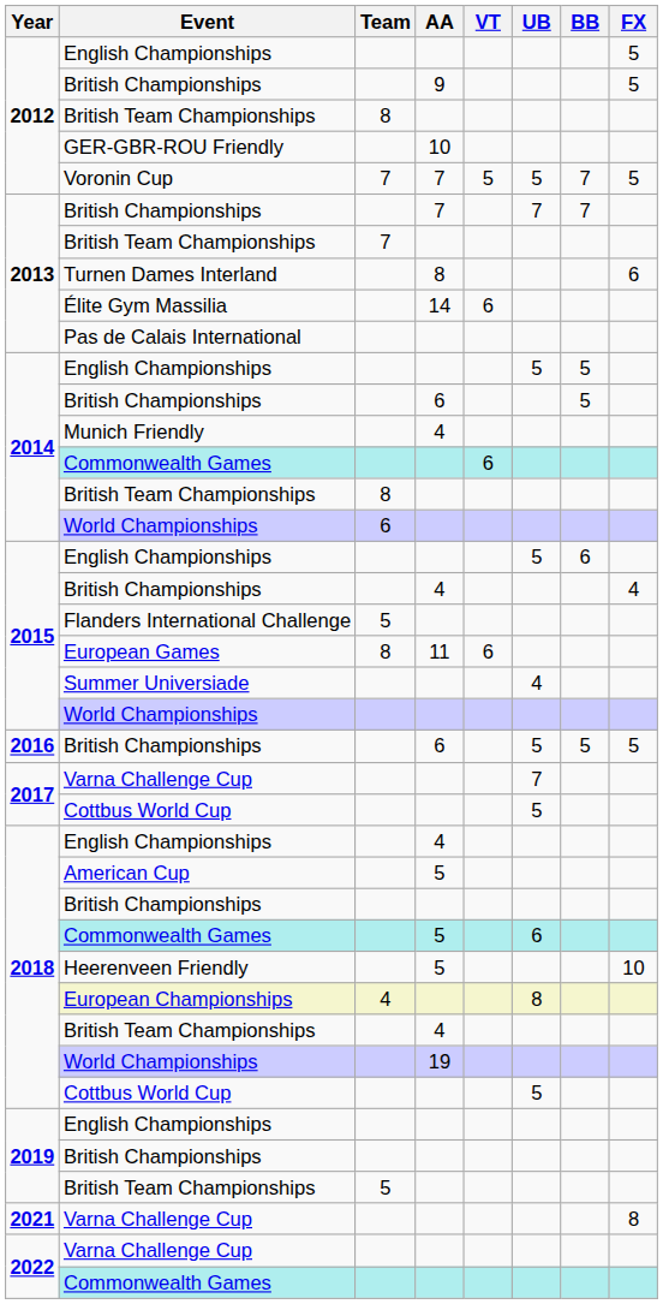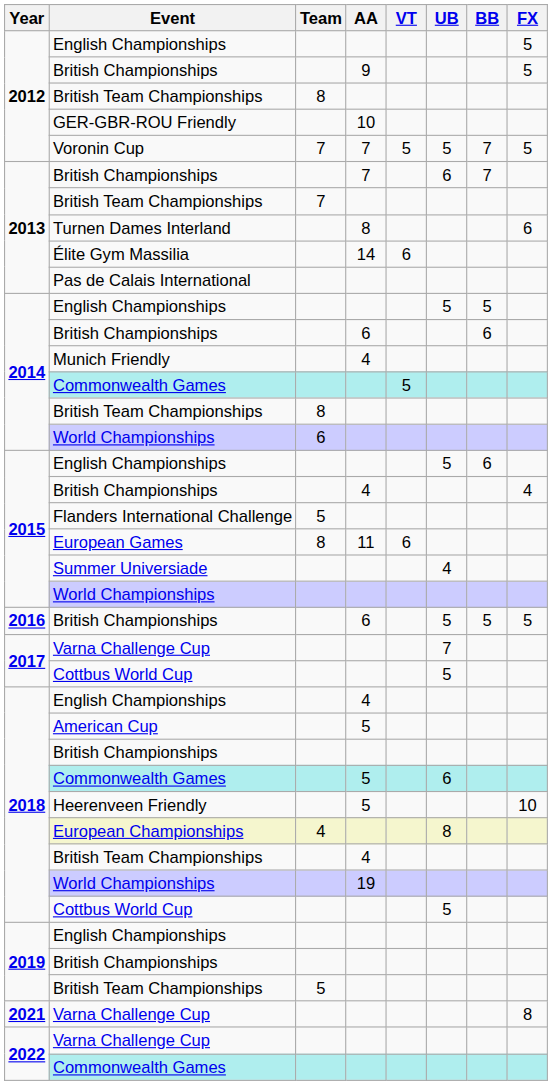 <table class="wikitable" style="text-align:center; font-size:95%;">
 <tr>
 <th align=center>Year</th>
 <th align=center>Event</th>
 <th style="width:30px;">Team</th>
 <th style="width:30px;">AA</th>
 <th style="width:30px;"><a href='#'>VT</a></th>
 <th style="width:30px;"><a href='#'>UB</a></th>
 <th style="width:30px;"><a href='#'>BB</a></th>
 <th style="width:30px;"><a href='#'>FX</a></th>
 </tr>
 <tr>
 <td rowspan="5"><strong>2012</strong></td>
 <td align=left>English Championships</td>
 <td></td>
 <td></td>
 <td></td>
 <td></td>
 <td></td>
 <td>5</td>
 </tr>
 <tr>
 <td align=left>British Championships</td>
 <td></td>
 <td>9</td>
 <td></td>
 <td></td>
 <td></td>
 <td>5</td>
 </tr>
 <tr>
 <td align=left>British Team Championships</td>
 <td>8</td>
 <td></td>
 <td></td>
 <td></td>
 <td></td>
 <td></td>
 </tr>
 <tr>
 <td align=left>GER-GBR-ROU Friendly</td>
 <td></td>
 <td>10</td>
 <td></td>
 <td></td>
 <td></td>
 <td></td>
 </tr>
 <tr>
 <td align=left>Voronin Cup</td>
 <td>7</td>
 <td>7</td>
 <td>5</td>
 <td>5</td>
 <td>7</td>
 <td>5</td>
 </tr>
 <tr>
 <td rowspan="5"><strong>2013</strong></td>
 <td align=left>British Championships</td>
 <td></td>
 <td>7</td>
 <td></td>
-<td>7</td>
+<td>6</td>
 <td>7</td>
 <td></td>
 </tr>
 <tr>
 <td align=left>British Team Championships</td>
 <td>7</td>
 <td></td>
 <td></td>
 <td></td>
 <td></td>
 <td></td>
 </tr>
 <tr>
 <td align=left>Turnen Dames Interland</td>
 <td></td>
 <td>8</td>
 <td></td>
 <td></td>
 <td></td>
 <td>6</td>
 </tr>
 <tr>
 <td align=left>Élite Gym Massilia</td>
 <td></td>
 <td>14</td>
 <td>6</td>
 <td></td>
 <td></td>
 <td></td>
 </tr>
 <tr>
 <td align=left>Pas de Calais International</td>
 <td></td>
 <td></td>
 <td></td>
 <td></td>
 <td></td>
 <td></td>
 </tr>
 <tr>
 <td rowspan="6"><strong><a href='#'>2014</a></strong></td>
 <td align=left>English Championships</td>
 <td></td>
 <td></td>
 <td></td>
 <td>5</td>
 <td>5</td>
 <td></td>
 </tr>
 <tr>
 <td align=left>British Championships</td>
 <td></td>
 <td>6</td>
 <td></td>
 <td></td>
-<td>5</td>
+<td>6</td>
 <td></td>
 </tr>
 <tr>
 <td align=left>Munich Friendly</td>
 <td></td>
 <td>4</td>
 <td></td>
 <td></td>
 <td></td>
 <td></td>
 </tr>
 <tr bgcolor="#afeeee">
 <td align=left><a href='#'>Commonwealth Games</a></td>
 <td></td>
 <td></td>
-<td>6</td>
+<td>5</td>
 <td></td>
 <td></td>
 <td></td>
 </tr>
 <tr>
 <td align=left>British Team Championships</td>
 <td>8</td>
 <td></td>
 <td></td>
 <td></td>
 <td></td>
 <td></td>
 </tr>
 <tr bgcolor=#CCCCFF>
 <td align=left><a href='#'>World Championships</a></td>
 <td>6</td>
 <td></td>
 <td></td>
 <td></td>
 <td></td>
 <td></td>
 </tr>
 <tr>
 <td rowspan="6"><strong><a href='#'>2015</a></strong></td>
 <td align=left>English Championships</td>
 <td></td>
 <td></td>
 <td></td>
 <td>5</td>
 <td>6</td>
 <td></td>
 </tr>
 <tr>
 <td align=left>British Championships</td>
 <td></td>
 <td>4</td>
 <td></td>
 <td></td>
 <td></td>
 <td>4</td>
 </tr>
 <tr>
 <td align=left>Flanders International Challenge</td>
 <td>5</td>
 <td></td>
 <td></td>
 <td></td>
 <td></td>
 <td></td>
 </tr>
 <tr>
 <td align=left><a href='#'>European Games</a></td>
 <td>8</td>
 <td>11</td>
 <td>6</td>
 <td></td>
 <td></td>
 <td></td>
 </tr>
 <tr>
 <td align=left><a href='#'>Summer Universiade</a></td>
 <td></td>
 <td></td>
 <td></td>
 <td>4</td>
 <td></td>
 <td></td>
 </tr>
 <tr bgcolor=#CCCCFF>
 <td align=left><a href='#'>World Championships</a></td>
 <td></td>
 <td></td>
 <td></td>
 <td></td>
 <td></td>
 <td></td>
 </tr>
 <tr>
 <td rowspan="1"><strong><a href='#'>2016</a></strong></td>
 <td align=left>British Championships</td>
 <td></td>
 <td>6</td>
 <td></td>
 <td>5</td>
 <td>5</td>
 <td>5</td>
 </tr>
 <tr>
 <td rowspan="2"><strong><a href='#'>2017</a></strong></td>
 <td align=left><a href='#'>Varna Challenge Cup</a></td>
 <td></td>
 <td></td>
 <td></td>
 <td>7</td>
 <td></td>
 <td></td>
 </tr>
 <tr>
 <td align=left><a href='#'>Cottbus World Cup</a></td>
 <td></td>
 <td></td>
 <td></td>
 <td>5</td>
 <td></td>
 <td></td>
 </tr>
 <tr>
 <td rowspan="9"><strong><a href='#'>2018</a></strong></td>
 <td align=left>English Championships</td>
 <td></td>
 <td>4</td>
 <td></td>
 <td></td>
 <td></td>
 <td></td>
 </tr>
 <tr>
 <td align=left><a href='#'>American Cup</a></td>
 <td></td>
 <td>5</td>
 <td></td>
 <td></td>
 <td></td>
 <td></td>
 </tr>
 <tr>
 <td align=left>British Championships</td>
 <td></td>
 <td></td>
 <td></td>
 <td></td>
 <td></td>
 <td></td>
 </tr>
 <tr bgcolor="#afeeee">
 <td align=left><a href='#'>Commonwealth Games</a></td>
 <td></td>
 <td>5</td>
 <td></td>
 <td>6</td>
 <td></td>
 <td></td>
 </tr>
 <tr>
 <td align=left>Heerenveen Friendly</td>
 <td></td>
 <td>5</td>
 <td></td>
 <td></td>
 <td></td>
 <td>10</td>
 </tr>
 <tr bgcolor=#F5F6CE>
 <td align=left><a href='#'>European Championships</a></td>
 <td>4</td>
 <td></td>
 <td></td>
 <td>8</td>
 <td></td>
 <td></td>
 </tr>
 <tr>
 <td align=left>British Team Championships</td>
 <td></td>
 <td>4</td>
 <td></td>
 <td></td>
 <td></td>
 <td></td>
 </tr>
 <tr bgcolor=#CCCCFF>
 <td align=left><a href='#'>World Championships</a></td>
 <td></td>
 <td>19</td>
 <td></td>
 <td></td>
 <td></td>
 <td></td>
 </tr>
 <tr>
 <td align=left><a href='#'>Cottbus World Cup</a></td>
 <td></td>
 <td></td>
 <td></td>
 <td>5</td>
 <td></td>
 <td></td>
 </tr>
 <tr>
 <td rowspan="3"><strong><a href='#'>2019</a></strong></td>
 <td align=left>English Championships</td>
 <td></td>
 <td></td>
 <td></td>
 <td></td>
 <td></td>
 <td></td>
 </tr>
 <tr>
 <td align=left>British Championships</td>
 <td></td>
 <td></td>
 <td></td>
 <td></td>
 <td></td>
 <td></td>
 </tr>
 <tr>
 <td align=left>British Team Championships</td>
 <td>5</td>
 <td></td>
 <td></td>
 <td></td>
 <td></td>
 <td></td>
 </tr>
 <tr>
 <td rowspan="1"><strong><a href='#'>2021</a></strong></td>
 <td align=left><a href='#'>Varna Challenge Cup</a></td>
 <td></td>
 <td></td>
 <td></td>
 <td></td>
 <td></td>
 <td>8</td>
 </tr>
 <tr>
 <td rowspan="2"><strong><a href='#'>2022</a></strong></td>
 <td align=left><a href='#'>Varna Challenge Cup</a></td>
 <td></td>
 <td></td>
 <td></td>
 <td></td>
 <td></td>
 <td></td>
 </tr>
 <tr bgcolor="#afeeee">
 <td align=left><a href='#'>Commonwealth Games</a></td>
 <td></td>
 <td></td>
 <td></td>
 <td></td>
 <td></td>
 <td></td>
 </tr>
 </table>
